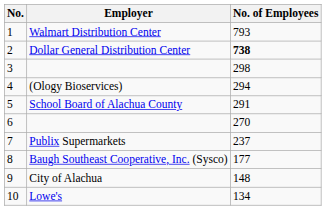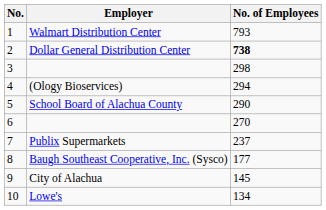 <table class="wikitable">
 <tr>
 <th>No.</th>
 <th>Employer</th>
 <th>No. of Employees</th>
 </tr>
 <tr>
 <td>1</td>
 <td><a href='#'>Walmart Distribution Center</a></td>
 <td>793</td>
 </tr>
 <tr>
 <td>2</td>
 <td><a href='#'>Dollar General Distribution Center</a></td>
 <td><strong>738</strong></td>
 </tr>
 <tr>
 <td>3</td>
 <td></td>
 <td>298</td>
 </tr>
 <tr>
 <td>4</td>
 <td> (Ology Bioservices)</td>
 <td>294</td>
 </tr>
 <tr>
 <td>5</td>
 <td><a href='#'>School Board of Alachua County</a></td>
-<td>291</td>
+<td>290</td>
 </tr>
 <tr>
 <td>6</td>
 <td></td>
 <td>270</td>
 </tr>
 <tr>
 <td>7</td>
 <td><a href='#'>Publix</a> Supermarkets</td>
 <td>237</td>
 </tr>
 <tr>
 <td>8</td>
 <td><a href='#'>Baugh Southeast Cooperative, Inc.</a> (Sysco)</td>
 <td>177</td>
 </tr>
 <tr>
 <td>9</td>
 <td>City of Alachua</td>
-<td>148</td>
+<td>145</td>
 </tr>
 <tr>
 <td>10</td>
 <td><a href='#'>Lowe's</a></td>
 <td>134</td>
 </tr>
 </table>
